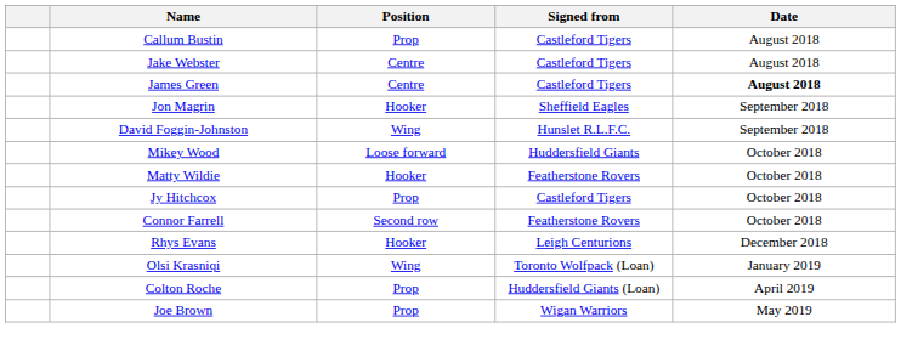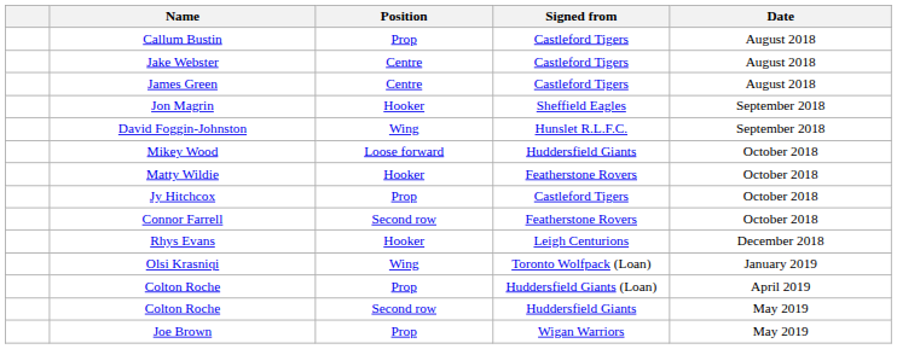 <table class="wikitable sortable"  style="width:100%; font-size:85%;">
 <tr style="background:#efefef;">
 <th width=5%></th>
 <th width=30%>Name</th>
 <th !width=30%>Position</th>
 <th width=20%>Signed from</th>
 <th width=25%>Date</th>
 </tr>
 <tr style="background:#fff;">
 <td align=center></td>
 <td align=center><a href='#'>Callum Bustin</a></td>
 <td align=center><a href='#'>Prop</a></td>
 <td align=center><a href='#'>Castleford Tigers</a></td>
 <td align=center>August 2018</td>
 </tr>
 <tr style="background:#fff;">
 <td align=center></td>
 <td align=center><a href='#'>Jake Webster</a></td>
 <td align=center><a href='#'>Centre</a></td>
 <td align=center><a href='#'>Castleford Tigers</a></td>
 <td align=center>August 2018</td>
 </tr>
 <tr style="background:#fff;">
 <td align=center></td>
 <td align=center><a href='#'>James Green</a></td>
 <td align=center><a href='#'>Centre</a></td>
 <td align=center><a href='#'>Castleford Tigers</a></td>
-<td align=center><strong>August 2018</strong></td>
+<td align=center>August 2018</td>
 </tr>
 <tr style="background:#fff;">
 <td align=center></td>
 <td align=center><a href='#'>Jon Magrin</a></td>
 <td align=center><a href='#'>Hooker</a></td>
 <td align=center><a href='#'>Sheffield Eagles</a></td>
 <td align=center>September 2018</td>
 </tr>
 <tr style="background:#fff;">
 <td align=center></td>
 <td align=center><a href='#'>David Foggin-Johnston</a></td>
 <td align=center><a href='#'>Wing</a></td>
 <td align=center><a href='#'>Hunslet R.L.F.C.</a></td>
 <td align=center>September 2018</td>
 </tr>
 <tr style="background:#fff;">
 <td align=center></td>
 <td align=center><a href='#'>Mikey Wood</a></td>
 <td align=center><a href='#'>Loose forward</a></td>
 <td align=center><a href='#'>Huddersfield Giants</a></td>
 <td align=center>October 2018</td>
 </tr>
 <tr style="background:#fff;">
 <td align=center></td>
 <td align=center><a href='#'>Matty Wildie</a></td>
 <td align=center><a href='#'>Hooker</a></td>
 <td align=center><a href='#'>Featherstone Rovers</a></td>
 <td align=center>October 2018</td>
 </tr>
 <tr style="background:#fff;">
 <td align=center></td>
 <td align=center><a href='#'>Jy Hitchcox</a></td>
 <td align=center><a href='#'>Prop</a></td>
 <td align=center><a href='#'>Castleford Tigers</a></td>
 <td align=center>October 2018</td>
 </tr>
 <tr style="background:#fff;">
 <td align=center></td>
 <td align=center><a href='#'>Connor Farrell</a></td>
 <td align=center><a href='#'>Second row</a></td>
 <td align=center><a href='#'>Featherstone Rovers</a></td>
 <td align=center>October 2018</td>
 </tr>
 <tr style="background:#fff;">
 <td align=center></td>
 <td align=center><a href='#'>Rhys Evans</a></td>
 <td align=center><a href='#'>Hooker</a></td>
 <td align=center><a href='#'>Leigh Centurions</a></td>
 <td align=center>December 2018</td>
 </tr>
 <tr style="background:#fff;">
 <td align=center></td>
 <td align=center><a href='#'>Olsi Krasniqi</a></td>
 <td align=center><a href='#'>Wing</a></td>
 <td align=center><a href='#'>Toronto Wolfpack</a> (Loan)</td>
 <td align=center>January 2019</td>
 </tr>
 <tr style="background:#fff;">
 <td align=center></td>
 <td align=center><a href='#'>Colton Roche</a></td>
 <td align=center><a href='#'>Prop</a></td>
 <td align=center><a href='#'>Huddersfield Giants</a> (Loan)</td>
 <td align=center>April 2019</td>
 </tr>
 <tr style="background:#fff;">
 <td align=center></td>
+<td align=center><a href='#'>Colton Roche</a></td>
+<td align=center><a href='#'>Second row</a></td>
+<td align=center><a href='#'>Huddersfield Giants</a></td>
+<td align=center>May 2019</td>
+</tr>
+<tr style="background:#fff;">
+<td align=center></td>
 <td align=center><a href='#'>Joe Brown</a></td>
 <td align=center><a href='#'>Prop</a></td>
 <td align=center><a href='#'>Wigan Warriors</a></td>
 <td align=center>May 2019</td>
 </tr>
 </table>
